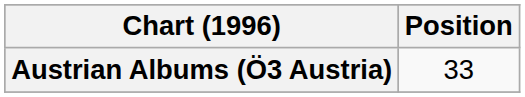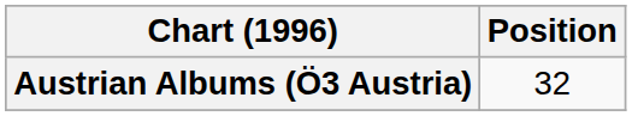 <table class="wikitable plainrowheaders" style="text-align:center">
 <tr>
 <th scope="col">Chart (1996)</th>
 <th scope="col">Position</th>
 </tr>
 <tr>
 <th scope="row">Austrian Albums (Ö3 Austria)</th>
-<td>33</td>
+<td>32</td>
 </tr>
 </table>
